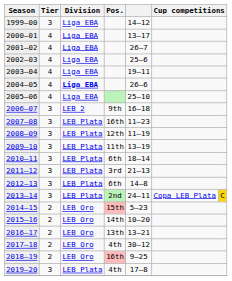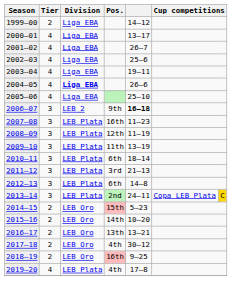 <table class="wikitable" style="font-size:85%; text-align:center">
 <tr>
 <th>Season</th>
 <th>Tier</th>
 <th>Division</th>
 <th>Pos.</th>
 <th></th>
 <th colspan=2>Cup competitions</th>
 </tr>
 <tr>
 <td bgcolor=#efefef>1999–00</td>
-<td>3</td>
+<td>2</td>
 <td align=left><a href='#'>Liga EBA</a></td>
 <td></td>
 <td>14–12</td>
 <td colspan=2></td>
 </tr>
 <tr>
 <td bgcolor=#efefef>2000–01</td>
 <td>4</td>
 <td align=left><a href='#'>Liga EBA</a></td>
 <td></td>
 <td>13–17</td>
 <td colspan=2></td>
 </tr>
 <tr>
 <td bgcolor=#efefef>2001–02</td>
 <td>4</td>
 <td align=left><a href='#'>Liga EBA</a></td>
 <td></td>
 <td>26–7</td>
 <td colspan=2></td>
 </tr>
 <tr>
 <td bgcolor=#efefef>2002–03</td>
 <td>4</td>
 <td align=left><a href='#'>Liga EBA</a></td>
 <td></td>
 <td>25–6</td>
 <td colspan=2></td>
 </tr>
 <tr>
 <td bgcolor=#efefef>2003–04</td>
 <td>4</td>
 <td align=left><a href='#'>Liga EBA</a></td>
 <td></td>
 <td>19–11</td>
 <td colspan=2></td>
 </tr>
 <tr>
 <td bgcolor=#efefef>2004–05</td>
 <td>4</td>
 <td align=left><strong><a href='#'>Liga EBA</a></strong></td>
 <td></td>
 <td>26–6</td>
 <td colspan=2></td>
 </tr>
 <tr>
 <td bgcolor=#efefef>2005–06</td>
 <td>4</td>
 <td align=left><a href='#'>Liga EBA</a></td>
 <td bgcolor=#BBF3BB></td>
 <td>25–10</td>
 <td colspan=2></td>
 </tr>
 <tr>
 <td bgcolor=#efefef><a href='#'>2006–07</a></td>
 <td>3</td>
 <td align=left><a href='#'>LEB 2</a></td>
 <td>9th</td>
-<td>16–18</td>
+<td><strong>16–18</strong></td>
 <td colspan=2></td>
 </tr>
 <tr>
 <td bgcolor=#efefef><a href='#'>2007–08</a></td>
 <td>3</td>
 <td align=left><a href='#'>LEB Plata</a></td>
 <td>16th</td>
 <td>11–23</td>
 <td colspan=2></td>
 </tr>
 <tr>
 <td bgcolor=#efefef><a href='#'>2008–09</a></td>
 <td>3</td>
 <td align=left><a href='#'>LEB Plata</a></td>
 <td>12th</td>
 <td>11–19</td>
 <td colspan=2></td>
 </tr>
 <tr>
 <td bgcolor=#efefef><a href='#'>2009–10</a></td>
 <td>3</td>
 <td align=left><a href='#'>LEB Plata</a></td>
 <td>11th</td>
 <td>13–19</td>
 <td colspan=2></td>
 </tr>
 <tr>
 <td bgcolor=#efefef><a href='#'>2010–11</a></td>
 <td>3</td>
 <td align=left><a href='#'>LEB Plata</a></td>
 <td>6th</td>
 <td>18–14</td>
 <td colspan=2></td>
 </tr>
 <tr>
 <td bgcolor=#efefef><a href='#'>2011–12</a></td>
 <td>3</td>
 <td align=left><a href='#'>LEB Plata</a></td>
 <td>3rd</td>
 <td>21–13</td>
 <td colspan=2></td>
 </tr>
 <tr>
 <td bgcolor=#efefef><a href='#'>2012–13</a></td>
 <td>3</td>
 <td align=left><a href='#'>LEB Plata</a></td>
 <td>6th</td>
 <td>14–8</td>
 <td colspan=2></td>
 </tr>
 <tr>
 <td bgcolor=#efefef><a href='#'>2013–14</a></td>
 <td>3</td>
 <td align=left><a href='#'>LEB Plata</a></td>
 <td bgcolor=#BBF3BB>2nd</td>
 <td>24–11</td>
 <td align=left><a href='#'>Copa LEB Plata</a></td>
 <td bgcolor=gold>C</td>
 </tr>
 <tr>
 <td bgcolor=#efefef><a href='#'>2014–15</a></td>
 <td>2</td>
 <td align=left><a href='#'>LEB Oro</a></td>
 <td bgcolor=#FFBBBB>15th</td>
 <td>5–23</td>
 <td colspan=2></td>
 </tr>
 <tr>
 <td bgcolor=#efefef><a href='#'>2015–16</a></td>
 <td>2</td>
 <td align=left><a href='#'>LEB Oro</a></td>
 <td>14th</td>
 <td>10–20</td>
 <td colspan=2></td>
 </tr>
 <tr>
 <td bgcolor=#efefef><a href='#'>2016–17</a></td>
 <td>2</td>
 <td align=left><a href='#'>LEB Oro</a></td>
 <td>13th</td>
 <td>13–21</td>
 <td colspan=2></td>
 </tr>
 <tr>
 <td bgcolor=#efefef><a href='#'>2017–18</a></td>
 <td>2</td>
 <td align=left><a href='#'>LEB Oro</a></td>
 <td>4th</td>
 <td>30–12</td>
 <td colspan=2></td>
 </tr>
 <tr>
 <td bgcolor=#efefef><a href='#'>2018–19</a></td>
 <td>2</td>
 <td align=left><a href='#'>LEB Oro</a></td>
 <td bgcolor=#FFBBBB>16th</td>
 <td>9–25</td>
 <td colspan=2></td>
 </tr>
 <tr>
 <td bgcolor=#efefef><a href='#'>2019–20</a></td>
-<td>3</td>
+<td>4</td>
 <td align=left><a href='#'>LEB Plata</a></td>
 <td>4th</td>
 <td>17–8</td>
 <td colspan=2></td>
 </tr>
 <tr>
 </tr>
 </table>
